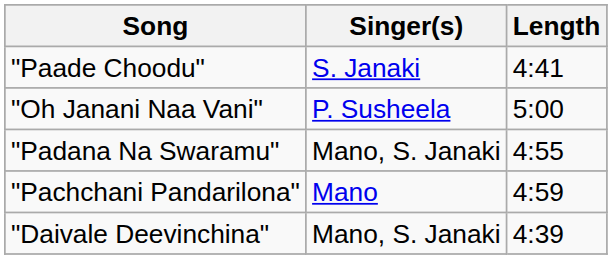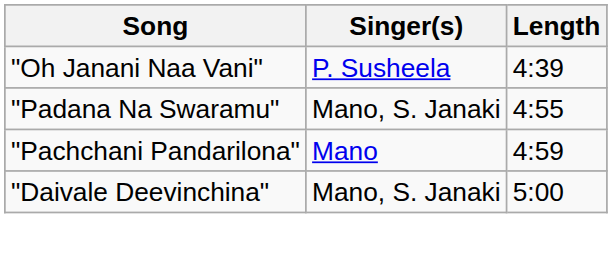 <table class="wikitable" style="font-size:95%;">
 <tr>
 <th>Song</th>
 <th>Singer(s)</th>
 <th>Length</th>
 </tr>
 <tr>
-<td>"Paade Choodu"</td>
-<td><a href='#'>S. Janaki</a></td>
-<td>4:41</td>
-</tr>
-<tr>
 <td>"Oh Janani Naa Vani"</td>
 <td><a href='#'>P. Susheela</a></td>
-<td>5:00</td>
+<td>4:39</td>
 </tr>
 <tr>
 <td>"Padana Na Swaramu"</td>
 <td>Mano, S. Janaki</td>
 <td>4:55</td>
 </tr>
 <tr>
 <td>"Pachchani Pandarilona"</td>
 <td><a href='#'>Mano</a></td>
 <td>4:59</td>
 </tr>
 <tr>
 <td>"Daivale Deevinchina"</td>
 <td>Mano, S. Janaki</td>
-<td>4:39</td>
+<td>5:00</td>
 </tr>
 </table>
